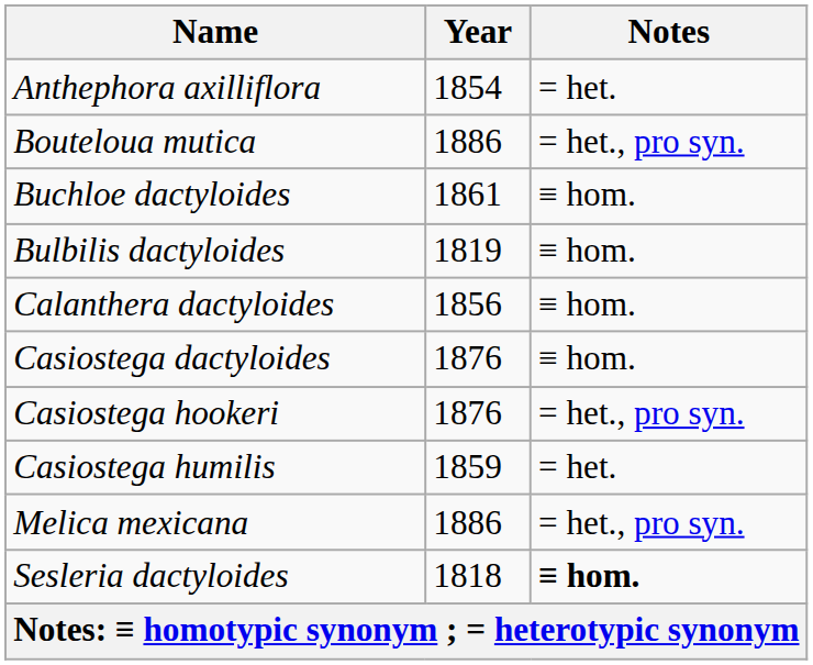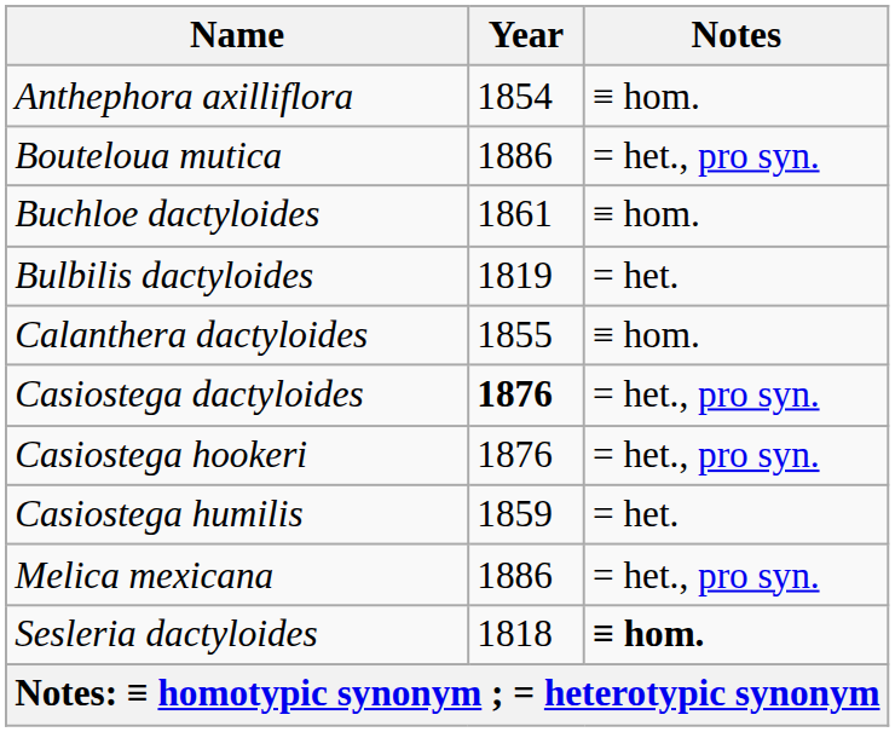 <table class="wikitable sortable mw-collapsible" id="Synonyms">
 <tr>
 <th>Name</th>
 <th>Year</th>
 <th>Notes</th>
 </tr>
 <tr>
 <td><em>Anthephora axilliflora</em> </td>
 <td>1854</td>
-<td data-sort-value=B>= het.</td>
+<td data-sort-value=A>≡ hom.</td>
 </tr>
 <tr>
 <td><em>Bouteloua mutica</em> </td>
 <td>1886</td>
 <td data-sort-value=B>= het., <a href='#'>pro syn.</a></td>
 </tr>
 <tr>
 <td><em>Buchloe dactyloides</em> </td>
 <td>1861</td>
 <td data-sort-value=A>≡ hom.</td>
 </tr>
 <tr>
 <td><em>Bulbilis dactyloides</em> </td>
 <td>1819</td>
-<td data-sort-value=A>≡ hom.</td>
+<td data-sort-value=B>= het.</td>
 </tr>
 <tr>
 <td><em>Calanthera dactyloides</em> </td>
-<td>1856</td>
+<td>1855</td>
 <td data-sort-value=A>≡ hom.</td>
 </tr>
 <tr>
 <td><em>Casiostega dactyloides</em> </td>
-<td>1876</td>
-<td data-sort-value=A>≡ hom.</td>
+<td><strong>1876</strong></td>
+<td data-sort-value=B>= het., <a href='#'>pro syn.</a></td>
 </tr>
 <tr>
 <td><em>Casiostega hookeri</em> </td>
 <td>1876</td>
 <td data-sort-value=B>= het., <a href='#'>pro syn.</a></td>
 </tr>
 <tr>
 <td><em>Casiostega humilis</em> </td>
 <td>1859</td>
 <td data-sort-value=B>= het.</td>
 </tr>
 <tr>
 <td><em>Melica mexicana</em> </td>
 <td>1886</td>
 <td data-sort-value=B>= het., <a href='#'>pro syn.</a></td>
 </tr>
 <tr>
 <td><em>Sesleria dactyloides</em> </td>
 <td>1818</td>
 <td data-sort-value=A><strong>≡ hom.</strong></td>
 </tr>
 <tr>
 <th colspan=3 style="text-align: left;">Notes: ≡ <a href='#'>homotypic synonym</a> ; = <a href='#'>heterotypic synonym</a></th>
 </tr>
 </table>
